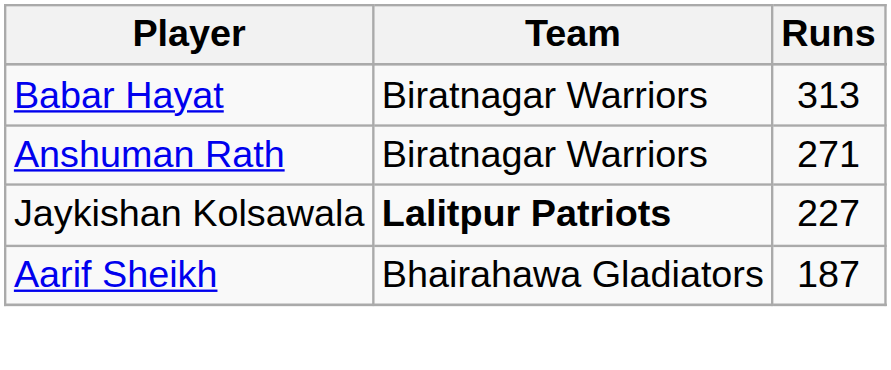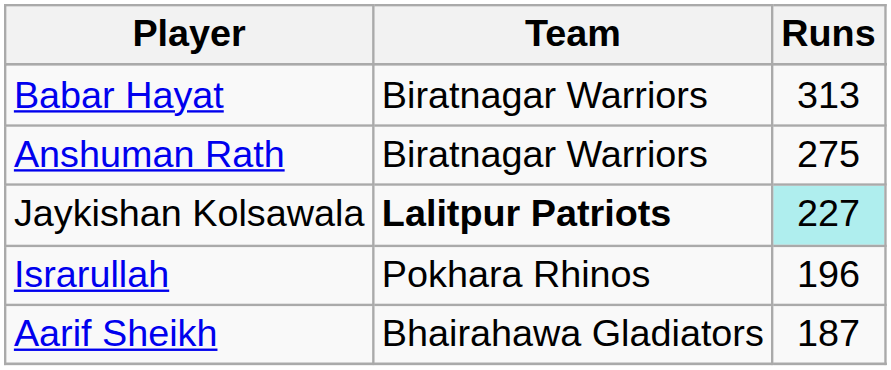 <table class="wikitable" style="text-align: center;">
 <tr>
 <th>Player</th>
 <th>Team</th>
 <th>Runs</th>
 </tr>
 <tr>
 </tr>
 <tr>
 <td style="text-align:left"><a href='#'>Babar Hayat</a></td>
 <td style="text-align:left">Biratnagar Warriors</td>
 <td>313</td>
 </tr>
 <tr>
 <td style="text-align:left"><a href='#'>Anshuman Rath</a></td>
 <td style="text-align:left">Biratnagar Warriors</td>
-<td>271</td>
+<td>275</td>
 </tr>
 <tr>
 <td style="text-align:left">Jaykishan Kolsawala</td>
 <td style="text-align:left"><strong>Lalitpur Patriots</strong></td>
-<td>227</td>
+<td style="background: paleturquoise;">227</td>
+</tr>
+<tr>
+<td style="text-align:left"><a href='#'>Israrullah</a></td>
+<td style="text-align:left">Pokhara Rhinos</td>
+<td>196</td>
 </tr>
 <tr>
 <td style="text-align:left"><a href='#'>Aarif Sheikh</a></td>
 <td style="text-align:left">Bhairahawa Gladiators</td>
 <td>187</td>
 </tr>
 <tr>
 </tr>
 </table>
